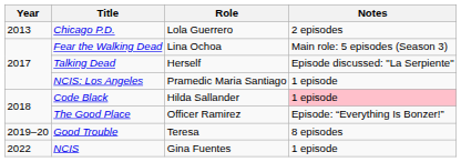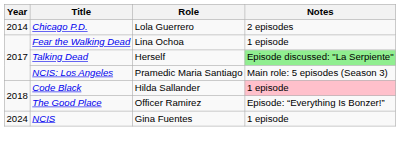 <table class="wikitable plainrowheaders sortable">
 <tr>
 <th scope="col">Year</th>
 <th scope="col">Title</th>
 <th scope="col">Role</th>
 <th class="unsortable">Notes</th>
 </tr>
 <tr>
-<td>2013</td>
+<td>2014</td>
 <td><em><a href='#'>Chicago P.D.</a></em></td>
 <td>Lola Guerrero</td>
 <td>2 episodes</td>
 </tr>
 <tr>
 <td rowspan="3">2017</td>
 <td><em><a href='#'>Fear the Walking Dead</a></em></td>
 <td>Lina Ochoa</td>
-<td>Main role: 5 episodes (Season 3)</td>
+<td>1 episode</td>
 </tr>
 <tr>
 <td><em><a href='#'>Talking Dead</a></em></td>
 <td>Herself</td>
-<td>Episode discussed: "La Serpiente"</td>
+<td style="background: lightgreen;">Episode discussed: "La Serpiente"</td>
 </tr>
 <tr>
 <td><em><a href='#'>NCIS: Los Angeles</a></em></td>
 <td>Pramedic Maria Santiago</td>
-<td>1 episode</td>
+<td>Main role: 5 episodes (Season 3)</td>
 </tr>
 <tr>
 <td rowspan="2">2018</td>
 <td><em><a href='#'>Code Black</a></em></td>
 <td>Hilda Sallander</td>
 <td style="background: pink;">1 episode</td>
 </tr>
 <tr>
 <td><em><a href='#'>The Good Place</a></em></td>
 <td>Officer Ramirez</td>
 <td>Episode: “Everything Is Bonzer!”</td>
 </tr>
 <tr>
-<td rowspan="1">2019–20</td>
-<td><em><a href='#'>Good Trouble</a></em></td>
-<td>Teresa</td>
-<td>8 episodes</td>
-</tr>
-<tr>
-<td>2022</td>
+<td>2024</td>
 <td><em><a href='#'>NCIS</a></em></td>
 <td>Gina Fuentes</td>
 <td>1 episode</td>
 </tr>
 </table>
